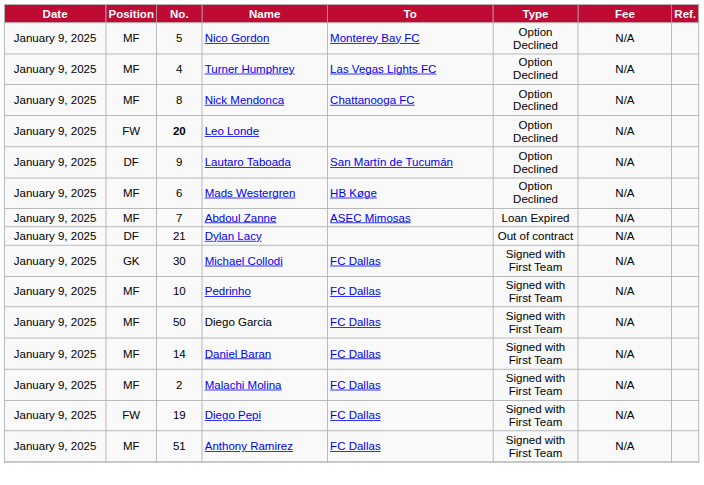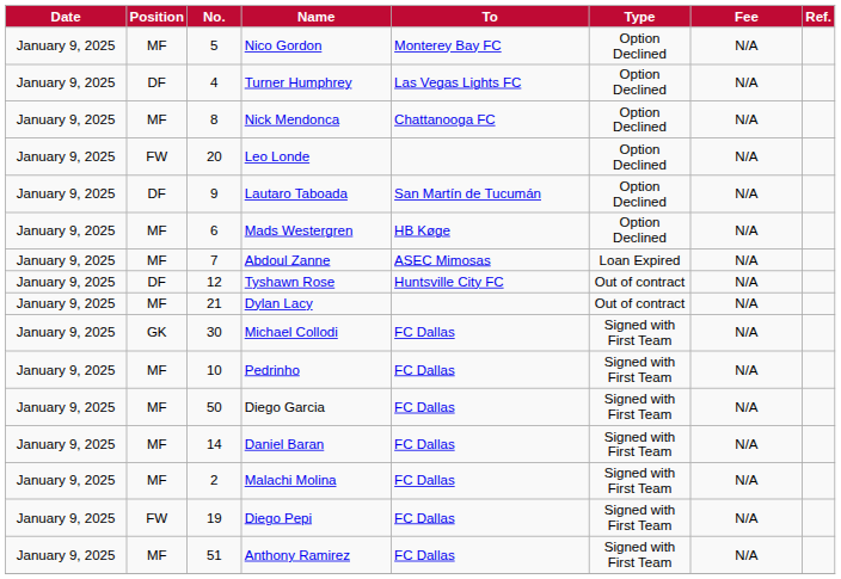 <table class="wikitable" style="text-align:center; font-size:90%; ">
 <tr>
 <th style="background:#BF0A34; color:#FFFFFF; width:120px;">Date</th>
 <th style="background:#BF0A34; color:#FFFFFF; width:50px;">Position</th>
 <th style="background:#BF0A34; color:#FFFFFF; width:50px;">No.</th>
 <th style="background:#BF0A34; color:#FFFFFF; width:150px;">Name</th>
 <th style="background:#BF0A34; color:#FFFFFF; width:200px;">To</th>
 <th style="background:#BF0A34; color:#FFFFFF; Width:100px;">Type</th>
 <th style="background:#BF0A34; color:#FFFFFF; width:110px;">Fee</th>
 <th style="background:#BF0A34; color:#FFFFFF; width:25px;">Ref.</th>
 </tr>
 <tr>
 <td>January 9, 2025</td>
 <td>MF</td>
 <td>5</td>
 <td align="left"> <a href='#'>Nico Gordon</a></td>
 <td align="left"> <a href='#'>Monterey Bay FC</a></td>
 <td>Option Declined</td>
 <td>N/A</td>
 <td></td>
 </tr>
 <tr>
 <td>January 9, 2025</td>
-<td>MF</td>
+<td>DF</td>
 <td>4</td>
 <td align="left"> <a href='#'>Turner Humphrey</a></td>
 <td align="left"> <a href='#'>Las Vegas Lights FC</a></td>
 <td>Option Declined</td>
 <td>N/A</td>
 <td></td>
 </tr>
 <tr>
 <td>January 9, 2025</td>
 <td>MF</td>
 <td>8</td>
 <td align="left"> <a href='#'>Nick Mendonca</a></td>
 <td align="left"> <a href='#'>Chattanooga FC</a></td>
 <td>Option Declined</td>
 <td>N/A</td>
 <td></td>
 </tr>
 <tr>
 <td>January 9, 2025</td>
 <td>FW</td>
-<td><strong>20</strong></td>
+<td>20</td>
 <td align="left"> <a href='#'>Leo Londe</a></td>
 <td align="left"></td>
 <td>Option Declined</td>
 <td>N/A</td>
 <td></td>
 </tr>
 <tr>
 <td>January 9, 2025</td>
 <td>DF</td>
 <td>9</td>
 <td align="left"> <a href='#'>Lautaro Taboada</a></td>
 <td align="left"> <a href='#'>San Martín de Tucumán</a></td>
 <td>Option Declined</td>
 <td>N/A</td>
 <td></td>
 </tr>
 <tr>
 <td>January 9, 2025</td>
 <td>MF</td>
 <td>6</td>
 <td align="left"> <a href='#'>Mads Westergren</a></td>
 <td align="left"> <a href='#'>HB Køge</a></td>
 <td>Option Declined</td>
 <td>N/A</td>
 <td></td>
 </tr>
 <tr>
 <td>January 9, 2025</td>
 <td>MF</td>
 <td>7</td>
 <td align="left"> <a href='#'>Abdoul Zanne</a></td>
 <td align="left"> <a href='#'>ASEC Mimosas</a></td>
 <td>Loan Expired</td>
 <td>N/A</td>
 <td></td>
 </tr>
 <tr>
 <td>January 9, 2025</td>
 <td>DF</td>
+<td>12</td>
+<td align="left"> <a href='#'>Tyshawn Rose</a></td>
+<td align="left"> <a href='#'>Huntsville City FC</a></td>
+<td>Out of contract</td>
+<td>N/A</td>
+<td></td>
+</tr>
+<tr>
+<td>January 9, 2025</td>
+<td>MF</td>
 <td>21</td>
 <td align="left"> <a href='#'>Dylan Lacy</a></td>
 <td align="left"></td>
 <td>Out of contract</td>
 <td>N/A</td>
 <td></td>
 </tr>
 <tr>
 <td>January 9, 2025</td>
 <td>GK</td>
 <td>30</td>
 <td align="left"> <a href='#'>Michael Collodi</a></td>
 <td align="left"> <a href='#'>FC Dallas</a></td>
 <td>Signed with First Team</td>
 <td>N/A</td>
 <td></td>
 </tr>
 <tr>
 <td>January 9, 2025</td>
 <td>MF</td>
 <td>10</td>
 <td align="left"> <a href='#'>Pedrinho</a></td>
 <td align="left"> <a href='#'>FC Dallas</a></td>
 <td>Signed with First Team</td>
 <td>N/A</td>
 <td></td>
 </tr>
 <tr>
 <td>January 9, 2025</td>
 <td>MF</td>
 <td>50</td>
 <td align="left"> Diego Garcia</td>
 <td align="left"> <a href='#'>FC Dallas</a></td>
 <td>Signed with First Team</td>
 <td>N/A</td>
 <td></td>
 </tr>
 <tr>
 <td>January 9, 2025</td>
 <td>MF</td>
 <td>14</td>
 <td align="left"> <a href='#'>Daniel Baran</a></td>
 <td align="left"> <a href='#'>FC Dallas</a></td>
 <td>Signed with First Team</td>
 <td>N/A</td>
 <td></td>
 </tr>
 <tr>
 <td>January 9, 2025</td>
 <td>MF</td>
 <td>2</td>
 <td align="left"> <a href='#'>Malachi Molina</a></td>
 <td align="left"> <a href='#'>FC Dallas</a></td>
 <td>Signed with First Team</td>
 <td>N/A</td>
 <td></td>
 </tr>
 <tr>
 <td>January 9, 2025</td>
 <td>FW</td>
 <td>19</td>
 <td align="left"> <a href='#'>Diego Pepi</a></td>
 <td align="left"> <a href='#'>FC Dallas</a></td>
 <td>Signed with First Team</td>
 <td>N/A</td>
 <td></td>
 </tr>
 <tr>
 <td>January 9, 2025</td>
 <td>MF</td>
 <td>51</td>
 <td align="left"> <a href='#'> Anthony Ramirez</a></td>
 <td align="left"> <a href='#'>FC Dallas</a></td>
 <td>Signed with First Team</td>
 <td>N/A</td>
 <td></td>
 </tr>
 <tr>
 </tr>
 </table>
